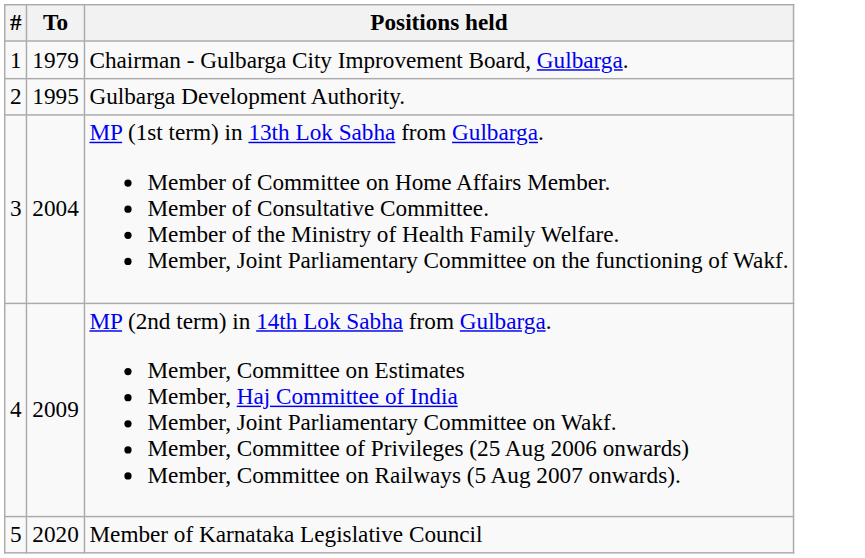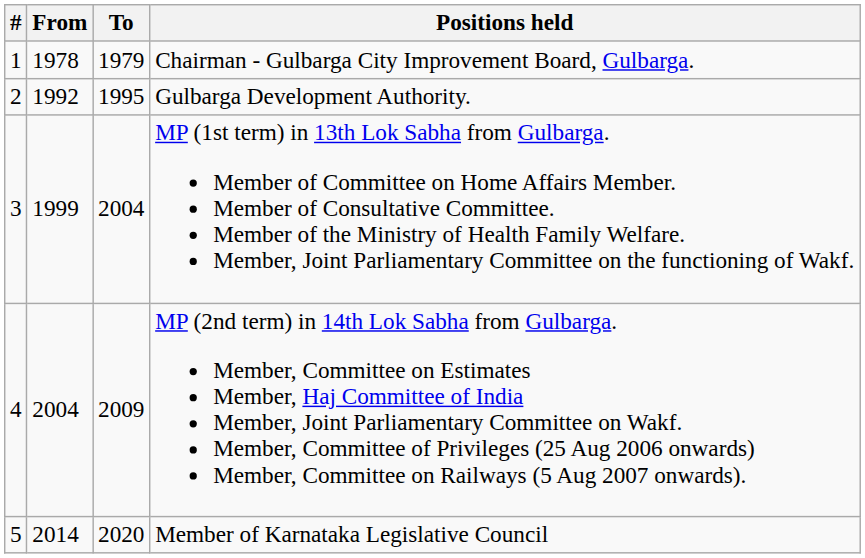 <table class="wikitable sortable">
 <tr>
 <th>#</th>
+<th>From</th>
 <th>To</th>
 <th>Positions held</th>
 </tr>
 <tr>
 <td>1</td>
+<td>1978</td>
 <td>1979</td>
 <td>Chairman - Gulbarga City Improvement Board, <a href='#'>Gulbarga</a>.</td>
 </tr>
 <tr>
 <td>2</td>
+<td>1992</td>
 <td>1995</td>
 <td>Gulbarga Development Authority.</td>
 </tr>
 <tr>
 <td>3</td>
+<td>1999</td>
 <td>2004</td>
 <td><a href='#'>MP</a> (1st term) in <a href='#'>13th Lok Sabha</a> from <a href='#'>Gulbarga</a>.<br><ul><li>Member of Committee on Home Affairs Member.</li><li>Member of Consultative Committee.</li><li>Member of the Ministry of Health  Family Welfare.</li><li>Member, Joint Parliamentary Committee on the functioning of Wakf.</li></ul></td>
 </tr>
 <tr>
 <td>4</td>
+<td>2004</td>
 <td>2009</td>
 <td><a href='#'>MP</a> (2nd term) in <a href='#'>14th Lok Sabha</a> from <a href='#'>Gulbarga</a>.<br><ul><li>Member, Committee on Estimates</li><li>Member, <a href='#'>Haj Committee of India</a></li><li>Member, Joint Parliamentary Committee on Wakf.</li><li>Member, Committee of Privileges (25 Aug 2006 onwards)</li><li>Member, Committee on Railways (5 Aug 2007 onwards).</li></ul></td>
 </tr>
 <tr>
 <td>5</td>
+<td>2014</td>
 <td>2020</td>
 <td>Member of Karnataka Legislative Council</td>
 </tr>
 </table>
